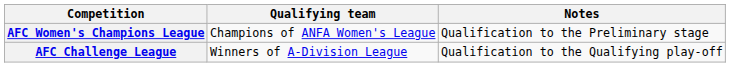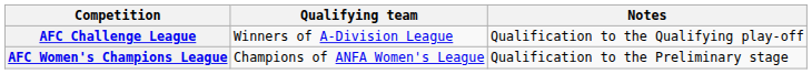 <table class="wikitable">
 <tr>
 <th>Competition</th>
 <th>Qualifying team</th>
 <th>Notes</th>
 </tr>
 <tr>
+<th><a href='#'>AFC Challenge League</a></th>
+<td>Winners of <a href='#'>A-Division League</a></td>
+<td>Qualification to the Qualifying play-off</td>
+</tr>
+<tr>
 <th><a href='#'>AFC Women's Champions League</a></th>
 <td>Champions of <a href='#'>ANFA Women's League</a></td>
 <td>Qualification to the Preliminary stage</td>
 </tr>
-<tr>
-<th><a href='#'>AFC Challenge League</a></th>
-<td>Winners of <a href='#'>A-Division League</a></td>
-<td>Qualification to the Qualifying play-off</td>
-</tr>
 </table>
